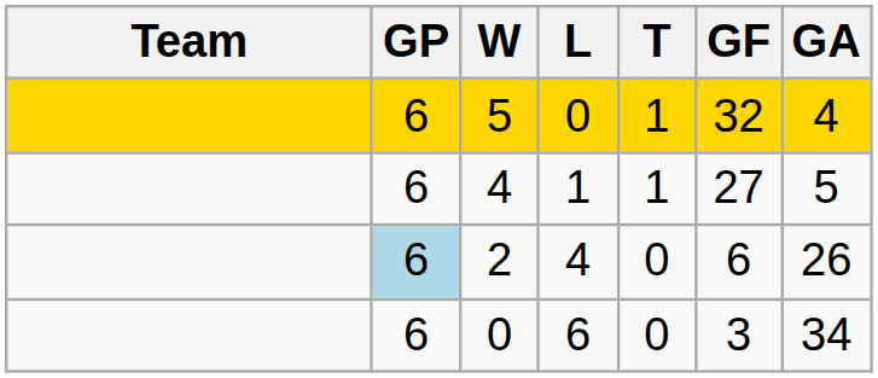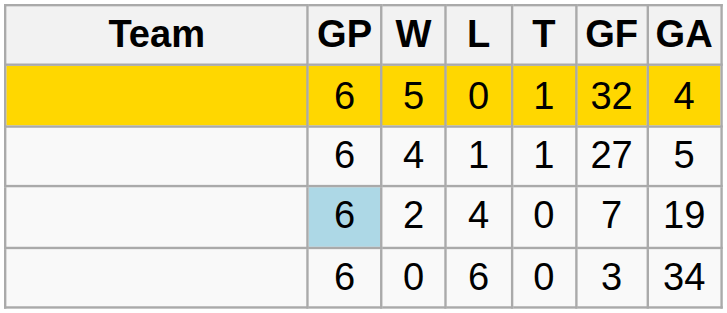 <table class="wikitable" style="text-align:center">
 <tr>
 <th width="120">Team</th>
 <th width="20">GP</th>
 <th width="20">W</th>
 <th width="20">L</th>
 <th width="20">T</th>
 <th width="20">GF</th>
 <th width="20">GA</th>
 </tr>
 <tr bgcolor="gold">
 <td align=left> </td>
 <td>6</td>
 <td>5</td>
 <td>0</td>
 <td>1</td>
 <td>32</td>
 <td>4</td>
 </tr>
 <tr>
 <td align=left></td>
 <td>6</td>
 <td>4</td>
 <td>1</td>
 <td>1</td>
 <td>27</td>
 <td>5</td>
 </tr>
 <tr>
 <td align=left></td>
 <td style="background: lightblue;">6</td>
 <td>2</td>
 <td>4</td>
 <td>0</td>
-<td>6</td>
-<td>26</td>
+<td>7</td>
+<td>19</td>
 </tr>
 <tr>
 <td align=left></td>
 <td>6</td>
 <td>0</td>
 <td>6</td>
 <td>0</td>
 <td>3</td>
 <td>34</td>
 </tr>
 </table>
